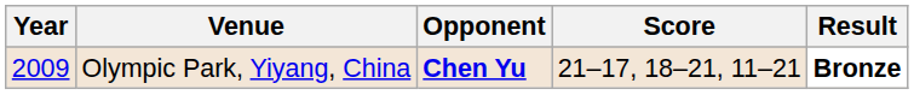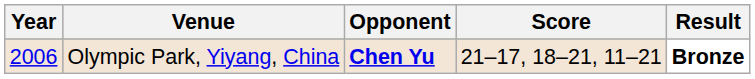 <table class="sortable wikitable" style="font-size: 90%;">
 <tr>
 <th>Year</th>
 <th>Venue</th>
 <th>Opponent</th>
 <th>Score</th>
 <th>Result</th>
 </tr>
 <tr style="background:#F3E6D7">
-<td align="center"><a href='#'>2009</a></td>
+<td align="center"><a href='#'>2006</a></td>
 <td align="left">Olympic Park, <a href='#'>Yiyang</a>, <a href='#'>China</a></td>
 <td align="left"><strong> <a href='#'>Chen Yu</a></strong></td>
 <td align="left">21–17, 18–21, 11–21</td>
 <td style="text-align:left; background:white"> <strong>Bronze</strong></td>
 </tr>
 </table>
